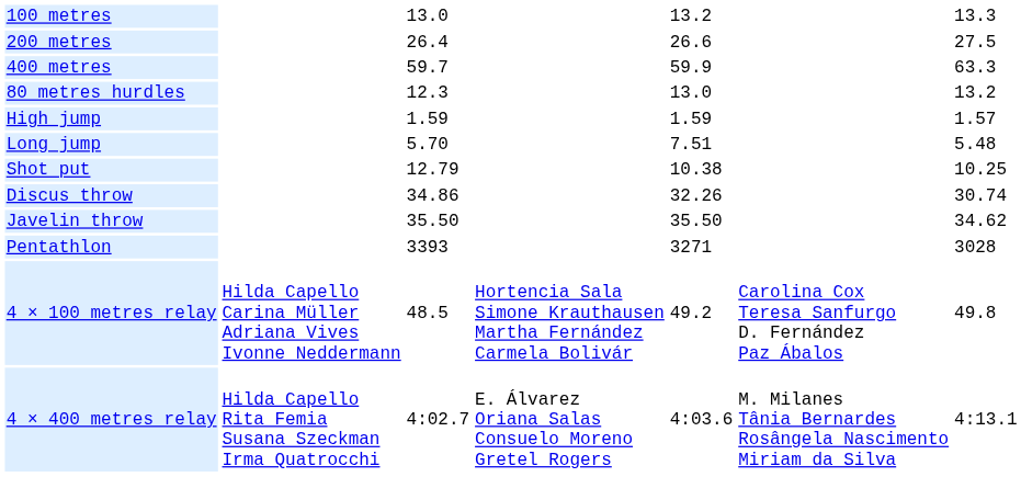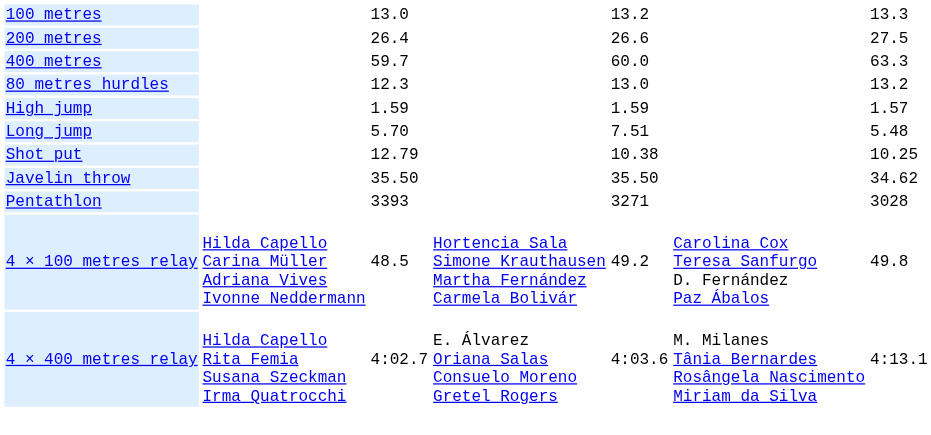 <table>
 <tr>
 <td bgcolor = DDEEFF><a href='#'>100 metres</a></td>
 <td></td>
 <td>13.0</td>
 <td></td>
 <td>13.2</td>
 <td></td>
 <td>13.3</td>
 </tr>
 <tr>
 <td bgcolor = DDEEFF><a href='#'>200 metres</a></td>
 <td></td>
 <td>26.4</td>
 <td></td>
 <td>26.6</td>
 <td></td>
 <td>27.5</td>
 </tr>
 <tr>
 <td bgcolor = DDEEFF><a href='#'>400 metres</a></td>
 <td></td>
 <td>59.7</td>
 <td></td>
-<td>59.9</td>
+<td>60.0</td>
 <td></td>
 <td>63.3</td>
 </tr>
 <tr>
 <td bgcolor = DDEEFF><a href='#'>80 metres hurdles</a></td>
 <td></td>
 <td>12.3</td>
 <td></td>
 <td>13.0</td>
 <td></td>
 <td>13.2</td>
 </tr>
 <tr>
 <td bgcolor = DDEEFF><a href='#'>High jump</a></td>
 <td></td>
 <td>1.59</td>
 <td></td>
 <td>1.59</td>
 <td></td>
 <td>1.57</td>
 </tr>
 <tr>
 <td bgcolor = DDEEFF><a href='#'>Long jump</a></td>
 <td></td>
 <td>5.70</td>
 <td></td>
 <td>7.51</td>
 <td></td>
 <td>5.48</td>
 </tr>
 <tr>
 <td bgcolor = DDEEFF><a href='#'>Shot put</a></td>
 <td></td>
 <td>12.79</td>
 <td></td>
 <td>10.38</td>
 <td></td>
 <td>10.25</td>
 </tr>
 <tr>
-<td bgcolor = DDEEFF><a href='#'>Discus throw</a></td>
-<td></td>
-<td>34.86</td>
-<td></td>
-<td>32.26</td>
-<td></td>
-<td>30.74</td>
-</tr>
-<tr>
 <td bgcolor = DDEEFF><a href='#'>Javelin throw</a></td>
 <td></td>
 <td>35.50</td>
 <td></td>
 <td>35.50</td>
 <td></td>
 <td>34.62</td>
 </tr>
 <tr>
 <td bgcolor = DDEEFF><a href='#'>Pentathlon</a></td>
 <td></td>
 <td>3393</td>
 <td></td>
 <td>3271</td>
 <td></td>
 <td>3028</td>
 </tr>
 <tr>
 <td bgcolor = DDEEFF><a href='#'>4 × 100 metres relay</a></td>
 <td>  <br> <a href='#'>Hilda Capello</a> <br> <a href='#'>Carina Müller</a> <br> <a href='#'>Adriana Vives</a> <br> <a href='#'>Ivonne Neddermann</a></td>
 <td>48.5</td>
 <td> <br> <a href='#'>Hortencia Sala</a> <br> <a href='#'>Simone Krauthausen</a> <br> <a href='#'>Martha Fernández</a> <br> <a href='#'>Carmela Bolivár</a></td>
 <td>49.2</td>
 <td> <br> <a href='#'>Carolina Cox</a> <br> <a href='#'>Teresa Sanfurgo</a> <br> D. Fernández <br> <a href='#'>Paz Ábalos</a></td>
 <td>49.8</td>
 </tr>
 <tr>
 <td bgcolor = DDEEFF><a href='#'>4 × 400 metres relay</a></td>
 <td> <br> <a href='#'>Hilda Capello</a> <br> <a href='#'>Rita Femia</a> <br> <a href='#'>Susana Szeckman</a> <br> <a href='#'>Irma Quatrocchi</a></td>
 <td>4:02.7</td>
 <td> <br> E. Álvarez <br> <a href='#'>Oriana Salas</a> <br> <a href='#'>Consuelo Moreno</a> <br> <a href='#'>Gretel Rogers</a></td>
 <td>4:03.6</td>
 <td> <br> M. Milanes <br> <a href='#'>Tânia Bernardes</a> <br> <a href='#'>Rosângela Nascimento</a> <br> <a href='#'>Miriam da Silva</a></td>
 <td>4:13.1</td>
 </tr>
 </table>
